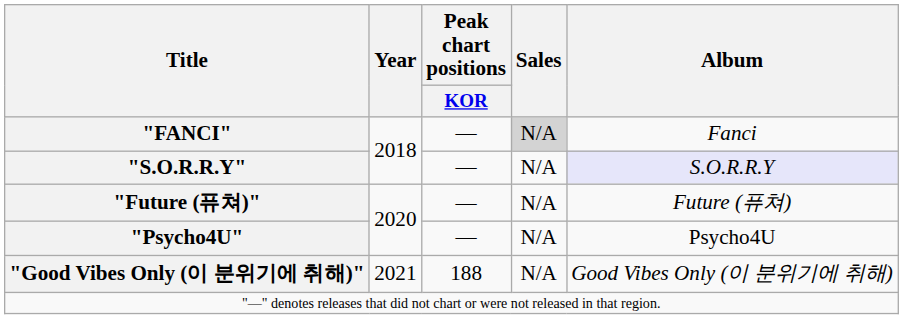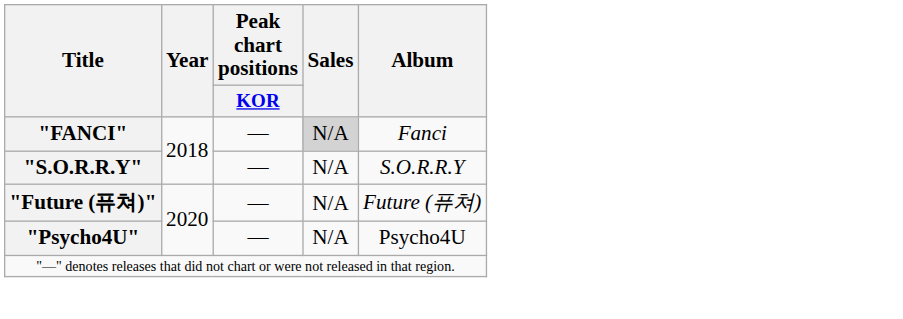 <table class="wikitable plainrowheaders" style="text-align:center;">
 <tr>
 <th rowspan="2" scope="col">Title</th>
 <th rowspan="2" scope="col">Year</th>
 <th scope="col">Peak chart<br>positions</th>
 <th rowspan="2">Sales</th>
 <th rowspan="2">Album</th>
 </tr>
 <tr>
 <th scope="col" style="width:3em;font-size:90%;"><a href='#'>KOR</a></th>
 </tr>
 <tr>
 <th scope="row">"FANCI"</th>
 <td rowspan="2">2018</td>
 <td>—</td>
 <td style="background: lightgrey;">N/A</td>
 <td><em>Fanci</em></td>
 </tr>
 <tr>
 <th scope="row">"S.O.R.R.Y"</th>
 <td>—</td>
 <td>N/A</td>
-<td style="background: lavender;"><em>S.O.R.R.Y</em></td>
+<td><em>S.O.R.R.Y</em></td>
 </tr>
 <tr>
 <th scope="row">"Future (퓨쳐)"</th>
 <td rowspan="2">2020</td>
 <td>—</td>
 <td>N/A</td>
 <td><em>Future (퓨쳐)</em></td>
 </tr>
 <tr>
 <th scope="row">"Psycho4U"</th>
 <td>—</td>
 <td>N/A</td>
 <td>Psycho4U</td>
 </tr>
 <tr>
-<th scope="row">"Good Vibes Only (이 분위기에 취해)"</th>
-<td>2021</td>
-<td>188</td>
-<td>N/A</td>
-<td><em>Good Vibes Only (이 분위기에 취해)</em></td>
-</tr>
-<tr>
 <td colspan="5" style="font-size:8pt">"—" denotes releases that did not chart or were not released in that region.</td>
 </tr>
 </table>
